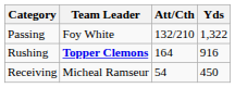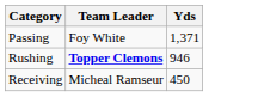 <table class="wikitable">
 <tr>
 <th>Category</th>
 <th>Team Leader</th>
-<th>Att/Cth</th>
 <th>Yds</th>
 </tr>
 <tr style="background: ##ddffdd;">
 <td>Passing</td>
 <td>Foy White</td>
-<td>132/210</td>
-<td>1,322</td>
+<td>1,371</td>
 </tr>
 <tr style="background: ##ffdddd;">
 <td>Rushing</td>
 <td><strong><a href='#'>Topper Clemons</a></strong></td>
-<td>164</td>
-<td>916</td>
+<td>946</td>
 </tr>
 <tr style="background: ##ddffdd;">
 <td>Receiving</td>
 <td>Micheal Ramseur</td>
-<td>54</td>
 <td>450</td>
 </tr>
 </table>
